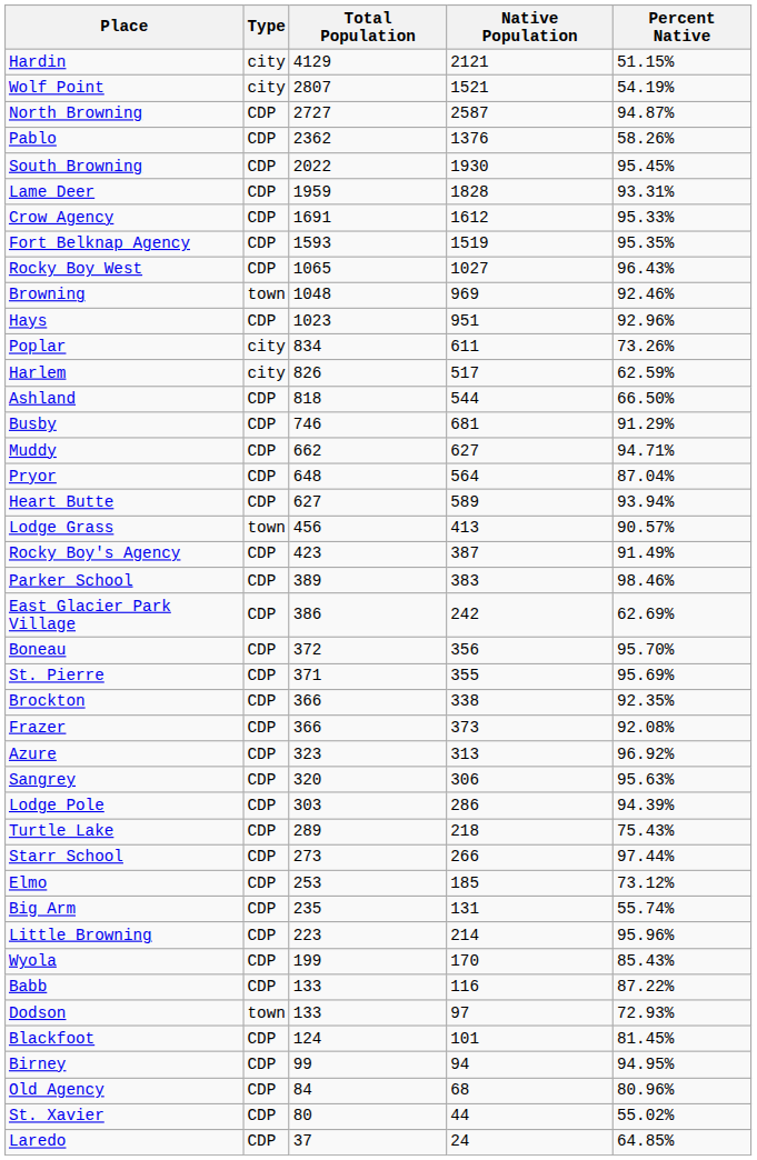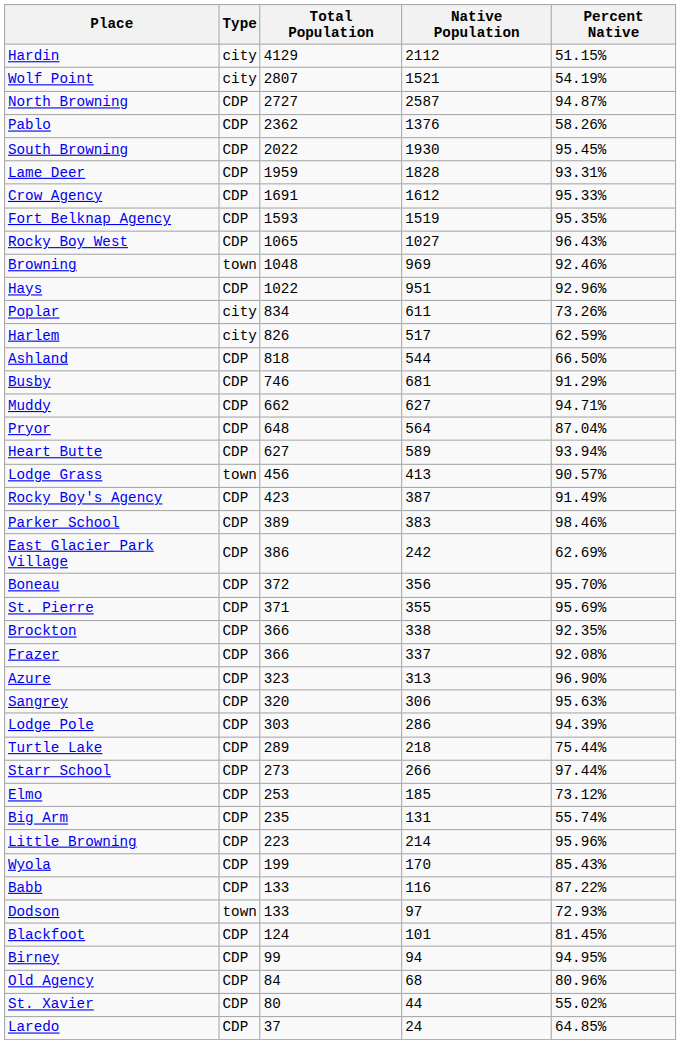 <table class="wikitable sortable">
 <tr>
 <th>Place</th>
 <th>Type</th>
 <th>Total Population</th>
 <th>Native Population</th>
 <th>Percent Native</th>
 </tr>
 <tr>
 <td><a href='#'>Hardin</a></td>
 <td>city</td>
 <td>4129</td>
-<td>2121</td>
+<td>2112</td>
 <td>51.15%</td>
 </tr>
 <tr>
 <td><a href='#'>Wolf Point</a></td>
 <td>city</td>
 <td>2807</td>
 <td>1521</td>
 <td>54.19%</td>
 </tr>
 <tr>
 <td><a href='#'>North Browning</a></td>
 <td>CDP</td>
 <td>2727</td>
 <td>2587</td>
 <td>94.87%</td>
 </tr>
 <tr>
 <td><a href='#'>Pablo</a></td>
 <td>CDP</td>
 <td>2362</td>
 <td>1376</td>
 <td>58.26%</td>
 </tr>
 <tr>
 <td><a href='#'>South Browning</a></td>
 <td>CDP</td>
 <td>2022</td>
 <td>1930</td>
 <td>95.45%</td>
 </tr>
 <tr>
 <td><a href='#'>Lame Deer</a></td>
 <td>CDP</td>
 <td>1959</td>
 <td>1828</td>
 <td>93.31%</td>
 </tr>
 <tr>
 <td><a href='#'>Crow Agency</a></td>
 <td>CDP</td>
 <td>1691</td>
 <td>1612</td>
 <td>95.33%</td>
 </tr>
 <tr>
 <td><a href='#'>Fort Belknap Agency</a></td>
 <td>CDP</td>
 <td>1593</td>
 <td>1519</td>
 <td>95.35%</td>
 </tr>
 <tr>
 <td><a href='#'>Rocky Boy West</a></td>
 <td>CDP</td>
 <td>1065</td>
 <td>1027</td>
 <td>96.43%</td>
 </tr>
 <tr>
 <td><a href='#'>Browning</a></td>
 <td>town</td>
 <td>1048</td>
 <td>969</td>
 <td>92.46%</td>
 </tr>
 <tr>
 <td><a href='#'>Hays</a></td>
 <td>CDP</td>
-<td>1023</td>
+<td>1022</td>
 <td>951</td>
 <td>92.96%</td>
 </tr>
 <tr>
 <td><a href='#'>Poplar</a></td>
 <td>city</td>
 <td>834</td>
 <td>611</td>
 <td>73.26%</td>
 </tr>
 <tr>
 <td><a href='#'>Harlem</a></td>
 <td>city</td>
 <td>826</td>
 <td>517</td>
 <td>62.59%</td>
 </tr>
 <tr>
 <td><a href='#'>Ashland</a></td>
 <td>CDP</td>
 <td>818</td>
 <td>544</td>
 <td>66.50%</td>
 </tr>
 <tr>
 <td><a href='#'>Busby</a></td>
 <td>CDP</td>
 <td>746</td>
 <td>681</td>
 <td>91.29%</td>
 </tr>
 <tr>
 <td><a href='#'>Muddy</a></td>
 <td>CDP</td>
 <td>662</td>
 <td>627</td>
 <td>94.71%</td>
 </tr>
 <tr>
 <td><a href='#'>Pryor</a></td>
 <td>CDP</td>
 <td>648</td>
 <td>564</td>
 <td>87.04%</td>
 </tr>
 <tr>
 <td><a href='#'>Heart Butte</a></td>
 <td>CDP</td>
 <td>627</td>
 <td>589</td>
 <td>93.94%</td>
 </tr>
 <tr>
 <td><a href='#'>Lodge Grass</a></td>
 <td>town</td>
 <td>456</td>
 <td>413</td>
 <td>90.57%</td>
 </tr>
 <tr>
 <td><a href='#'>Rocky Boy's Agency</a></td>
 <td>CDP</td>
 <td>423</td>
 <td>387</td>
 <td>91.49%</td>
 </tr>
 <tr>
 <td><a href='#'>Parker School</a></td>
 <td>CDP</td>
 <td>389</td>
 <td>383</td>
 <td>98.46%</td>
 </tr>
 <tr>
 <td><a href='#'>East Glacier Park Village</a></td>
 <td>CDP</td>
 <td>386</td>
 <td>242</td>
 <td>62.69%</td>
 </tr>
 <tr>
 <td><a href='#'>Boneau</a></td>
 <td>CDP</td>
 <td>372</td>
 <td>356</td>
 <td>95.70%</td>
 </tr>
 <tr>
 <td><a href='#'>St. Pierre</a></td>
 <td>CDP</td>
 <td>371</td>
 <td>355</td>
 <td>95.69%</td>
 </tr>
 <tr>
 <td><a href='#'>Brockton</a></td>
 <td>CDP</td>
 <td>366</td>
 <td>338</td>
 <td>92.35%</td>
 </tr>
 <tr>
 <td><a href='#'>Frazer</a></td>
 <td>CDP</td>
 <td>366</td>
-<td>373</td>
+<td>337</td>
 <td>92.08%</td>
 </tr>
 <tr>
 <td><a href='#'>Azure</a></td>
 <td>CDP</td>
 <td>323</td>
 <td>313</td>
-<td>96.92%</td>
+<td>96.90%</td>
 </tr>
 <tr>
 <td><a href='#'>Sangrey</a></td>
 <td>CDP</td>
 <td>320</td>
 <td>306</td>
 <td>95.63%</td>
 </tr>
 <tr>
 <td><a href='#'>Lodge Pole</a></td>
 <td>CDP</td>
 <td>303</td>
 <td>286</td>
 <td>94.39%</td>
 </tr>
 <tr>
 <td><a href='#'>Turtle Lake</a></td>
 <td>CDP</td>
 <td>289</td>
 <td>218</td>
-<td>75.43%</td>
+<td>75.44%</td>
 </tr>
 <tr>
 <td><a href='#'>Starr School</a></td>
 <td>CDP</td>
 <td>273</td>
 <td>266</td>
 <td>97.44%</td>
 </tr>
 <tr>
 <td><a href='#'>Elmo</a></td>
 <td>CDP</td>
 <td>253</td>
 <td>185</td>
 <td>73.12%</td>
 </tr>
 <tr>
 <td><a href='#'>Big Arm</a></td>
 <td>CDP</td>
 <td>235</td>
 <td>131</td>
 <td>55.74%</td>
 </tr>
 <tr>
 <td><a href='#'>Little Browning</a></td>
 <td>CDP</td>
 <td>223</td>
 <td>214</td>
 <td>95.96%</td>
 </tr>
 <tr>
 <td><a href='#'>Wyola</a></td>
 <td>CDP</td>
 <td>199</td>
 <td>170</td>
 <td>85.43%</td>
 </tr>
 <tr>
 <td><a href='#'>Babb</a></td>
 <td>CDP</td>
 <td>133</td>
 <td>116</td>
 <td>87.22%</td>
 </tr>
 <tr>
 <td><a href='#'>Dodson</a></td>
 <td>town</td>
 <td>133</td>
 <td>97</td>
 <td>72.93%</td>
 </tr>
 <tr>
 <td><a href='#'>Blackfoot</a></td>
 <td>CDP</td>
 <td>124</td>
 <td>101</td>
 <td>81.45%</td>
 </tr>
 <tr>
 <td><a href='#'>Birney</a></td>
 <td>CDP</td>
 <td>99</td>
 <td>94</td>
 <td>94.95%</td>
 </tr>
 <tr>
 <td><a href='#'>Old Agency</a></td>
 <td>CDP</td>
 <td>84</td>
 <td>68</td>
 <td>80.96%</td>
 </tr>
 <tr>
 <td><a href='#'>St. Xavier</a></td>
 <td>CDP</td>
 <td>80</td>
 <td>44</td>
 <td>55.02%</td>
 </tr>
 <tr>
 <td><a href='#'>Laredo</a></td>
 <td>CDP</td>
 <td>37</td>
 <td>24</td>
 <td>64.85%</td>
 </tr>
 </table>
